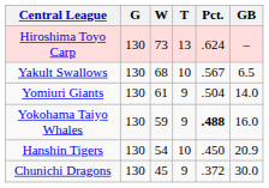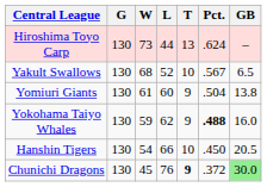 <table class="wikitable"  style="width:50%; text-align:center;">
 <tr>
 <th style="width:35%;"><a href='#'>Central League</a></th>
 <th style="width:5%;">G</th>
 <th style="width:5%;">W</th>
+<th style="width:5%;">L</th>
 <th style="width:5%;">T</th>
 <th style="width:7%;">Pct.</th>
 <th style="width:5%;">GB</th>
 </tr>
 <tr style="background:#fdd;">
 <td><a href='#'>Hiroshima Toyo Carp</a></td>
 <td>130</td>
 <td>73</td>
+<td>44</td>
 <td>13</td>
 <td>.624</td>
 <td>–</td>
 </tr>
 <tr align=center>
 <td><a href='#'>Yakult Swallows</a></td>
 <td>130</td>
 <td>68</td>
+<td>52</td>
 <td>10</td>
 <td>.567</td>
 <td>6.5</td>
 </tr>
 <tr align=center>
 <td><a href='#'>Yomiuri Giants</a></td>
 <td>130</td>
 <td>61</td>
+<td>60</td>
 <td>9</td>
 <td>.504</td>
-<td>14.0</td>
+<td>13.8</td>
 </tr>
 <tr align=center>
 <td><a href='#'>Yokohama Taiyo Whales</a></td>
 <td>130</td>
 <td>59</td>
+<td>62</td>
 <td>9</td>
 <td><strong>.488</strong></td>
 <td>16.0</td>
 </tr>
 <tr align=center>
 <td><a href='#'>Hanshin Tigers</a></td>
 <td>130</td>
 <td>54</td>
+<td>66</td>
 <td>10</td>
 <td>.450</td>
-<td>20.9</td>
+<td>20.5</td>
 </tr>
 <tr align=center>
 <td><a href='#'>Chunichi Dragons</a></td>
 <td>130</td>
 <td>45</td>
-<td>9</td>
+<td>76</td>
+<td><strong>9</strong></td>
 <td>.372</td>
-<td>30.0</td>
+<td style="background: lightgreen;">30.0</td>
 </tr>
 </table>
